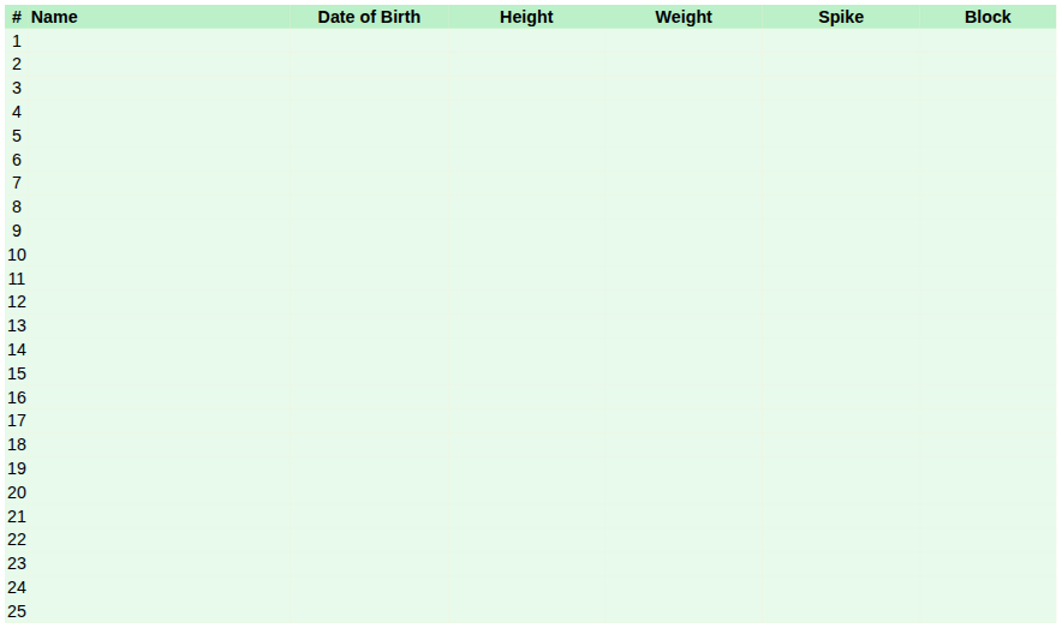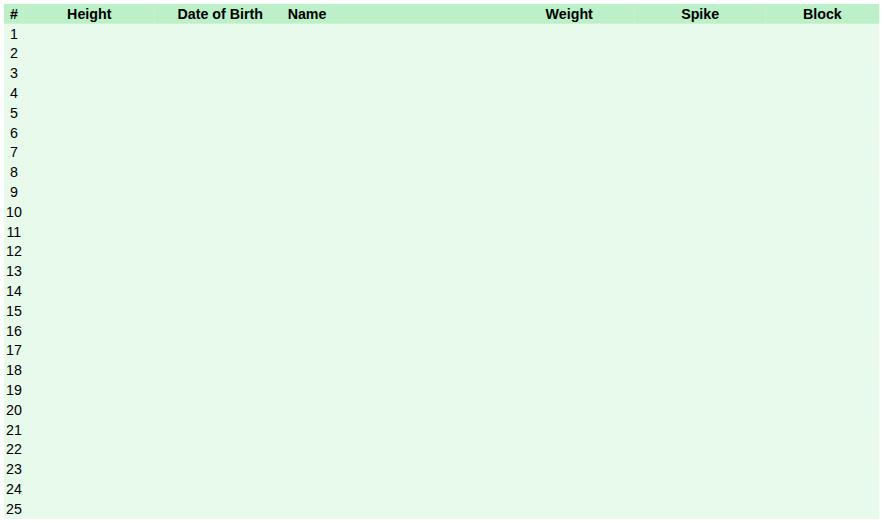 <table border=0 cellpadding=2 cellspacing=0  |- bgcolor=#FFECCE style="text-align:center; font-size:90%; width:100%">
 <tr bgcolor=#BBF0C9>
 <th width=2%>#</th>
+<th width=15%>Height</th>
+<th width=15%>Date of Birth</th>
 <th align=left width=25%>Name</th>
-<th width=15%>Date of Birth</th>
-<th width=15%>Height</th>
 <th width=15%>Weight</th>
 <th width=15%>Spike</th>
 <th width=15%>Block</th>
 </tr>
 <tr bgcolor=#E7FAEC>
 <td>1</td>
+<td></td>
+<td align=right></td>
 <td align=left></td>
-<td align=right></td>
-<td></td>
 <td></td>
 <td></td>
 <td></td>
 </tr>
 <tr bgcolor=#E7FAEC>
 <td>2</td>
+<td></td>
+<td align=right></td>
 <td align=left></td>
-<td align=right></td>
-<td></td>
 <td></td>
 <td></td>
 <td></td>
 </tr>
 <tr bgcolor=#E7FAEC>
 <td>3</td>
+<td></td>
+<td align=right></td>
 <td align=left></td>
-<td align=right></td>
-<td></td>
 <td></td>
 <td></td>
 <td></td>
 </tr>
 <tr bgcolor=#E7FAEC>
 <td>4</td>
+<td></td>
+<td align=right></td>
 <td align=left></td>
-<td align=right></td>
-<td></td>
 <td></td>
 <td></td>
 <td></td>
 </tr>
 <tr bgcolor=#E7FAEC>
 <td>5</td>
+<td></td>
+<td align=right></td>
 <td align=left></td>
-<td align=right></td>
-<td></td>
 <td></td>
 <td></td>
 <td></td>
 </tr>
 <tr bgcolor=#E7FAEC>
 <td>6</td>
+<td></td>
+<td align=right></td>
 <td align=left></td>
-<td align=right></td>
-<td></td>
 <td></td>
 <td></td>
 <td></td>
 </tr>
 <tr bgcolor=#E7FAEC>
 <td>7</td>
+<td></td>
+<td align=right></td>
 <td align=left></td>
-<td align=right></td>
-<td></td>
 <td></td>
 <td></td>
 <td></td>
 </tr>
 <tr bgcolor=#E7FAEC>
 <td>8</td>
+<td></td>
+<td align=right></td>
 <td align=left></td>
-<td align=right></td>
-<td></td>
 <td></td>
 <td></td>
 <td></td>
 </tr>
 <tr bgcolor=#E7FAEC>
 <td>9</td>
+<td></td>
+<td align=right></td>
 <td align=left></td>
-<td align=right></td>
-<td></td>
 <td></td>
 <td></td>
 <td></td>
 </tr>
 <tr bgcolor=#E7FAEC>
 <td>10</td>
+<td></td>
+<td align=right></td>
 <td align=left></td>
-<td align=right></td>
-<td></td>
 <td></td>
 <td></td>
 <td></td>
 </tr>
 <tr bgcolor=#E7FAEC>
 <td>11</td>
+<td></td>
+<td align=right></td>
 <td align=left></td>
-<td align=right></td>
-<td></td>
 <td></td>
 <td></td>
 <td></td>
 </tr>
 <tr bgcolor=#E7FAEC>
 <td>12</td>
+<td></td>
+<td align=right></td>
 <td align=left></td>
-<td align=right></td>
-<td></td>
 <td></td>
 <td></td>
 <td></td>
 </tr>
 <tr bgcolor=#E7FAEC>
 <td>13</td>
+<td></td>
+<td align=right></td>
 <td align=left></td>
-<td align=right></td>
-<td></td>
 <td></td>
 <td></td>
 <td></td>
 </tr>
 <tr bgcolor=#E7FAEC>
 <td>14</td>
+<td></td>
+<td align=right></td>
 <td align=left></td>
-<td align=right></td>
-<td></td>
 <td></td>
 <td></td>
 <td></td>
 </tr>
 <tr bgcolor=#E7FAEC>
 <td>15</td>
+<td></td>
+<td align=right></td>
 <td align=left></td>
-<td align=right></td>
-<td></td>
 <td></td>
 <td></td>
 <td></td>
 </tr>
 <tr bgcolor=#E7FAEC>
 <td>16</td>
+<td></td>
+<td align=right></td>
 <td align=left></td>
-<td align=right></td>
-<td></td>
 <td></td>
 <td></td>
 <td></td>
 </tr>
 <tr bgcolor=#E7FAEC>
 <td>17</td>
+<td></td>
+<td align=right></td>
 <td align=left></td>
-<td align=right></td>
-<td></td>
 <td></td>
 <td></td>
 <td></td>
 </tr>
 <tr bgcolor=#E7FAEC>
 <td>18</td>
+<td></td>
+<td align=right></td>
 <td align=left></td>
-<td align=right></td>
-<td></td>
 <td></td>
 <td></td>
 <td></td>
 </tr>
 <tr bgcolor=#E7FAEC>
 <td>19</td>
+<td></td>
+<td align=right></td>
 <td align=left></td>
-<td align=right></td>
-<td></td>
 <td></td>
 <td></td>
 <td></td>
 </tr>
 <tr bgcolor=#E7FAEC>
 <td>20</td>
+<td></td>
+<td align=right></td>
 <td align=left></td>
-<td align=right></td>
-<td></td>
 <td></td>
 <td></td>
 <td></td>
 </tr>
 <tr bgcolor=#E7FAEC>
 <td>21</td>
+<td></td>
+<td align=right></td>
 <td align=left></td>
-<td align=right></td>
-<td></td>
 <td></td>
 <td></td>
 <td></td>
 </tr>
 <tr bgcolor=#E7FAEC>
 <td>22</td>
+<td></td>
+<td align=right></td>
 <td align=left></td>
-<td align=right></td>
-<td></td>
 <td></td>
 <td></td>
 <td></td>
 </tr>
 <tr bgcolor=#E7FAEC>
 <td>23</td>
+<td></td>
+<td align=right></td>
 <td align=left></td>
-<td align=right></td>
-<td></td>
 <td></td>
 <td></td>
 <td></td>
 </tr>
 <tr bgcolor=#E7FAEC>
 <td>24</td>
+<td></td>
+<td align=right></td>
 <td align=left></td>
-<td align=right></td>
-<td></td>
 <td></td>
 <td></td>
 <td></td>
 </tr>
 <tr bgcolor=#E7FAEC>
 <td>25</td>
+<td></td>
+<td align=right></td>
 <td align=left></td>
-<td align=right></td>
-<td></td>
 <td></td>
 <td></td>
 <td></td>
 </tr>
 </table>
